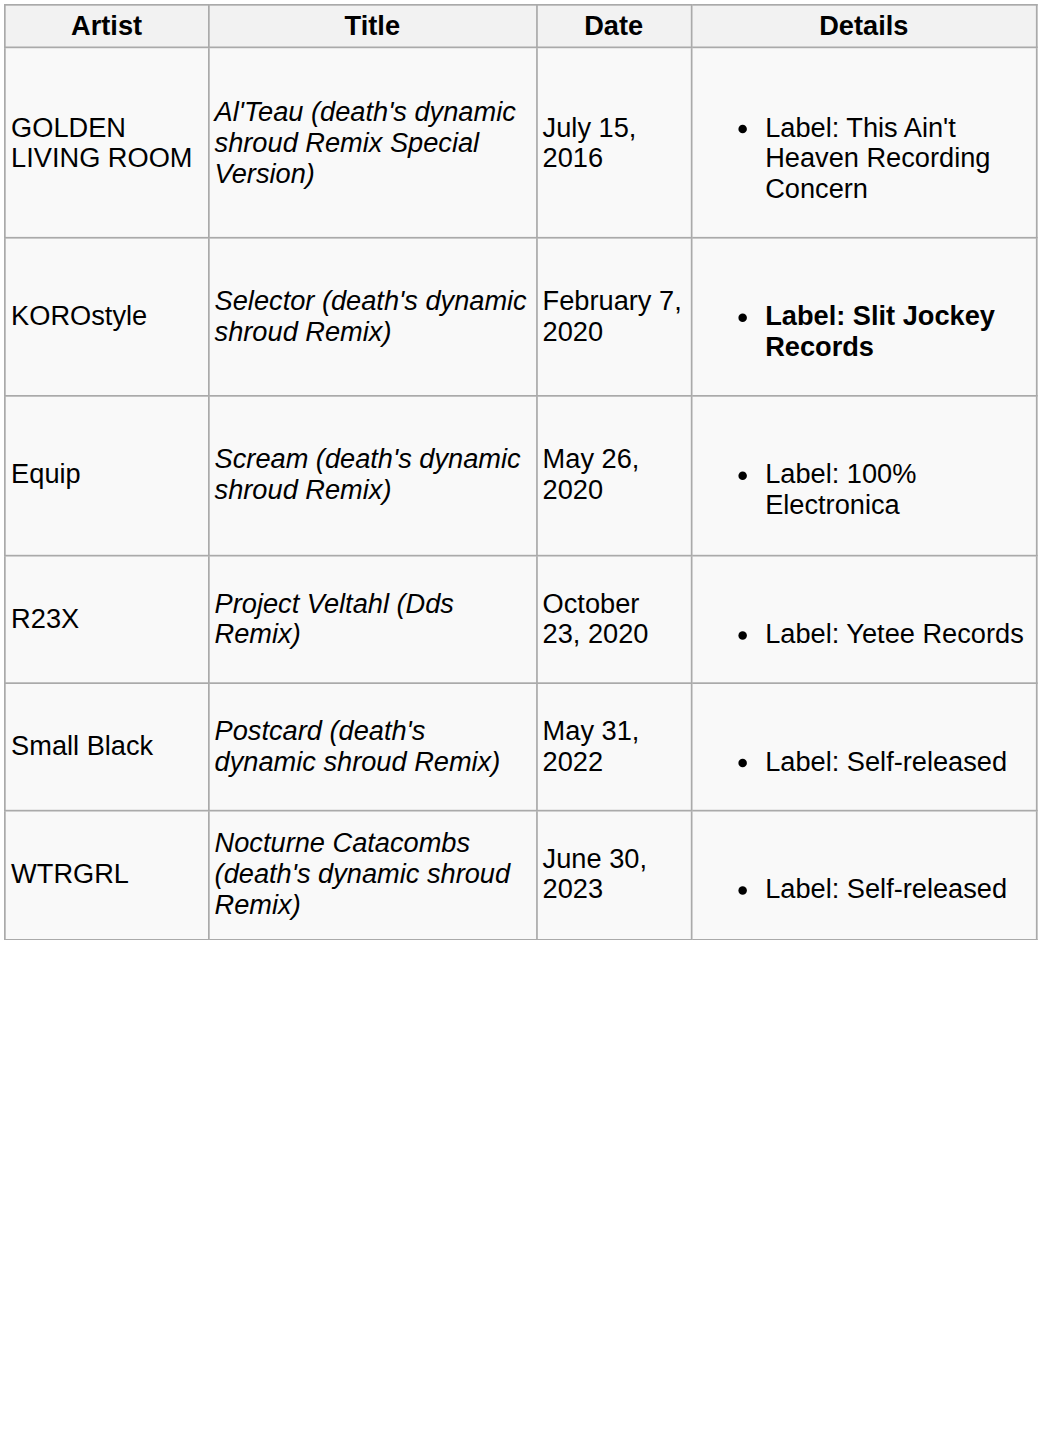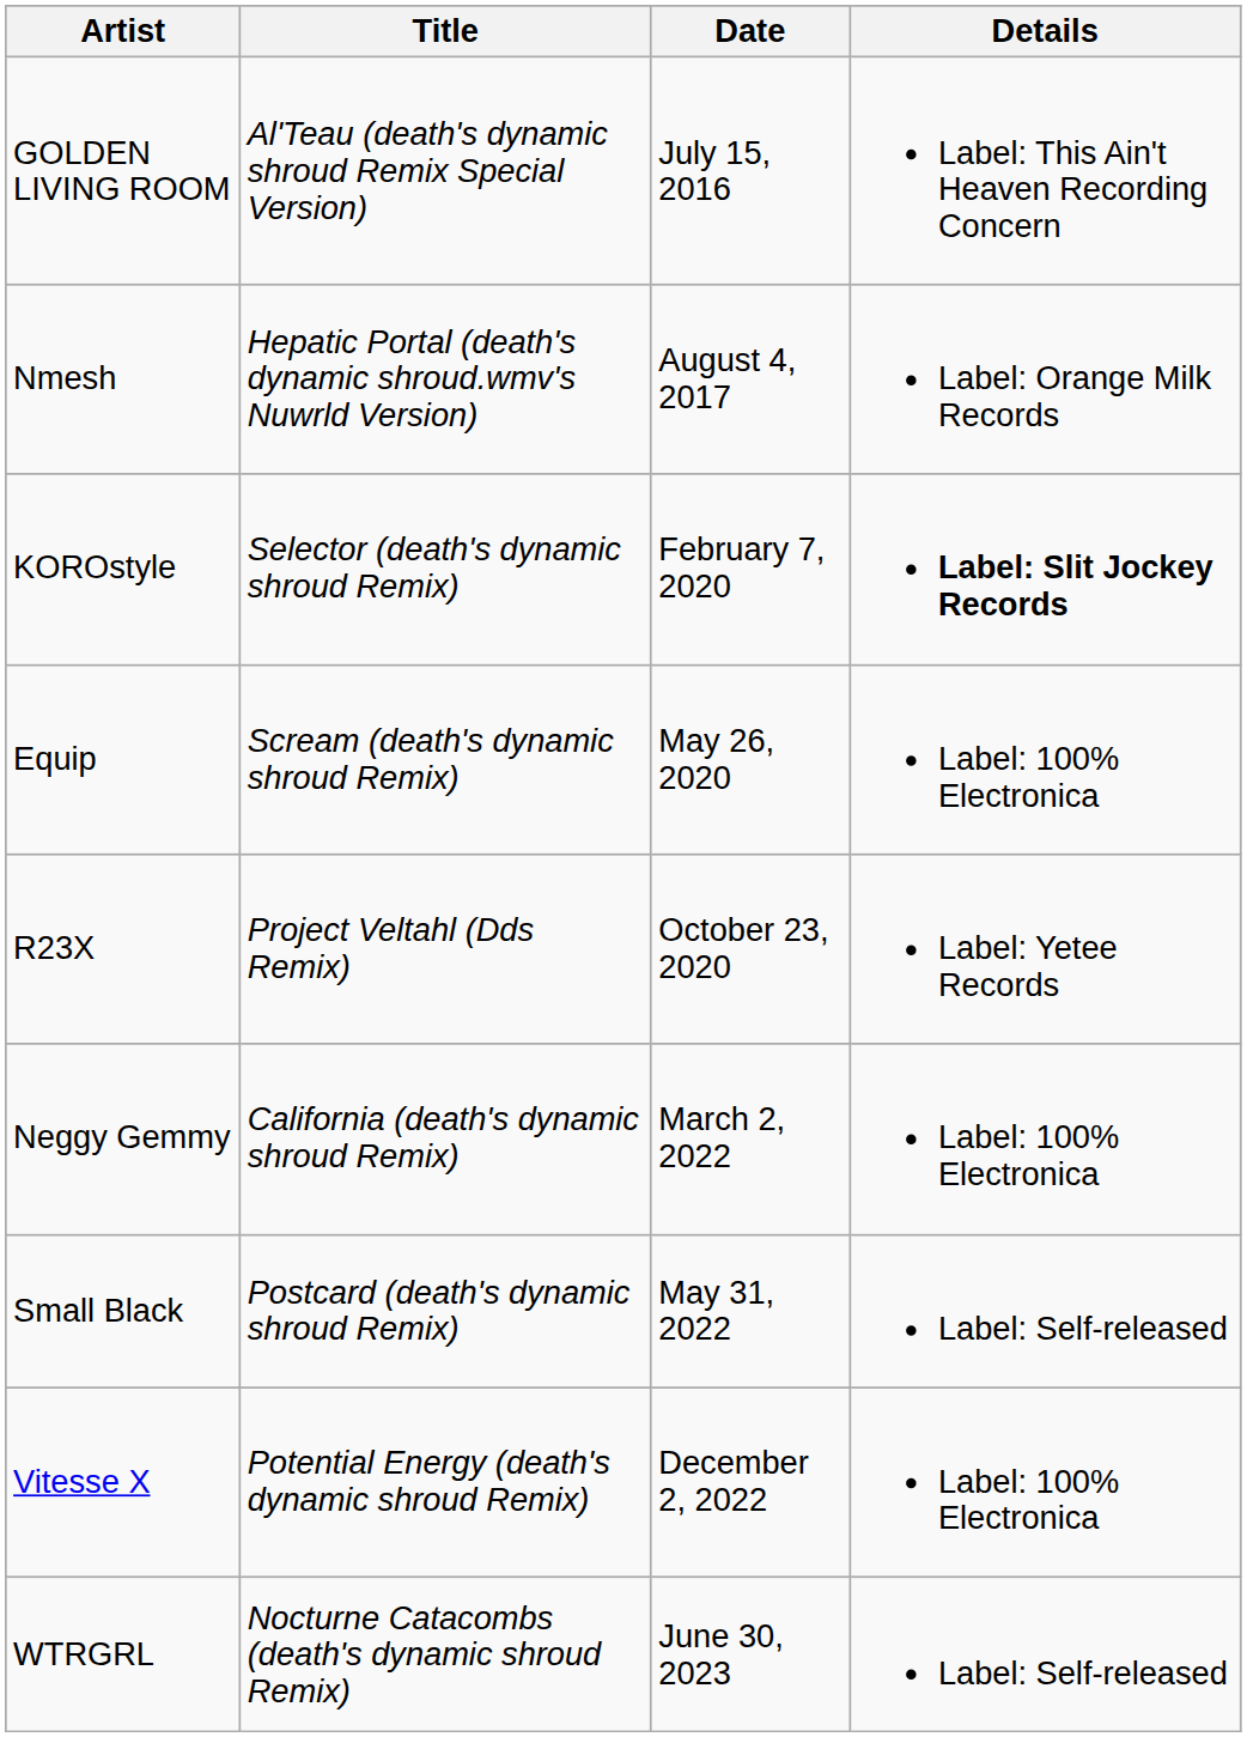 <table class="wikitable">
 <tr>
 <th>Artist</th>
 <th>Title</th>
 <th>Date</th>
 <th>Details</th>
 </tr>
 <tr>
 <td>GOLDEN LIVING ROOM</td>
 <td><em>Al'Teau (death's dynamic shroud Remix Special Version)</em></td>
 <td>July 15, 2016</td>
 <td><br><ul><li>Label: This Ain't Heaven Recording Concern</li></ul></td>
+</tr>
+<tr>
+<td>Nmesh</td>
+<td><em>Hepatic Portal (death's dynamic shroud.wmv's Nuwrld Version)</em></td>
+<td>August 4, 2017</td>
+<td><br><ul><li>Label: Orange Milk Records</li></ul></td>
 </tr>
 <tr>
 <td>KOROstyle</td>
 <td><em>Selector (death's dynamic shroud Remix)</em></td>
 <td>February 7, 2020</td>
 <td><strong><br><ul><li>Label: Slit Jockey Records</li></ul></strong></td>
 </tr>
 <tr>
 <td>Equip</td>
 <td><em>Scream (death's dynamic shroud Remix)</em></td>
 <td>May 26, 2020</td>
 <td><br><ul><li>Label: 100% Electronica</li></ul></td>
 </tr>
 <tr>
 <td>R23X</td>
 <td><em>Project Veltahl (Dds Remix)</em></td>
 <td>October 23, 2020</td>
 <td><br><ul><li>Label: Yetee Records</li></ul></td>
 </tr>
 <tr>
+<td>Neggy Gemmy</td>
+<td><em>California (death's dynamic shroud Remix)</em></td>
+<td>March 2, 2022</td>
+<td><br><ul><li>Label: 100% Electronica</li></ul></td>
+</tr>
+<tr>
 <td>Small Black</td>
 <td><em>Postcard (death's dynamic shroud Remix)</em></td>
 <td>May 31, 2022</td>
 <td><br><ul><li>Label: Self-released</li></ul></td>
+</tr>
+<tr>
+<td><a href='#'>Vitesse X</a></td>
+<td><em>Potential Energy (death's dynamic shroud Remix)</em></td>
+<td>December 2, 2022</td>
+<td><br><ul><li>Label: 100% Electronica</li></ul></td>
 </tr>
 <tr>
 <td>WTRGRL</td>
 <td><em>Nocturne Catacombs (death's dynamic shroud Remix)</em></td>
 <td>June 30, 2023</td>
 <td><br><ul><li>Label: Self-released</li></ul></td>
 </tr>
 </table>
